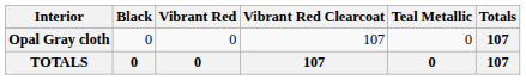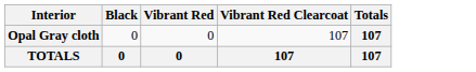 <table class=wikitable>
 <tr>
 <th>Interior</th>
 <th>Black</th>
 <th>Vibrant Red</th>
 <th>Vibrant Red Clearcoat</th>
-<th>Teal Metallic</th>
 <th>Totals</th>
 </tr>
 <tr>
 <th>Opal Gray cloth</th>
 <td align=right>0</td>
 <td align=right>0</td>
 <td align=right>107</td>
-<td align=right>0</td>
 <th>107</th>
 </tr>
 <tr>
 <th>TOTALS</th>
 <th>0</th>
 <th>0</th>
 <th>107</th>
-<th>0</th>
 <th>107</th>
 </tr>
 </table>
